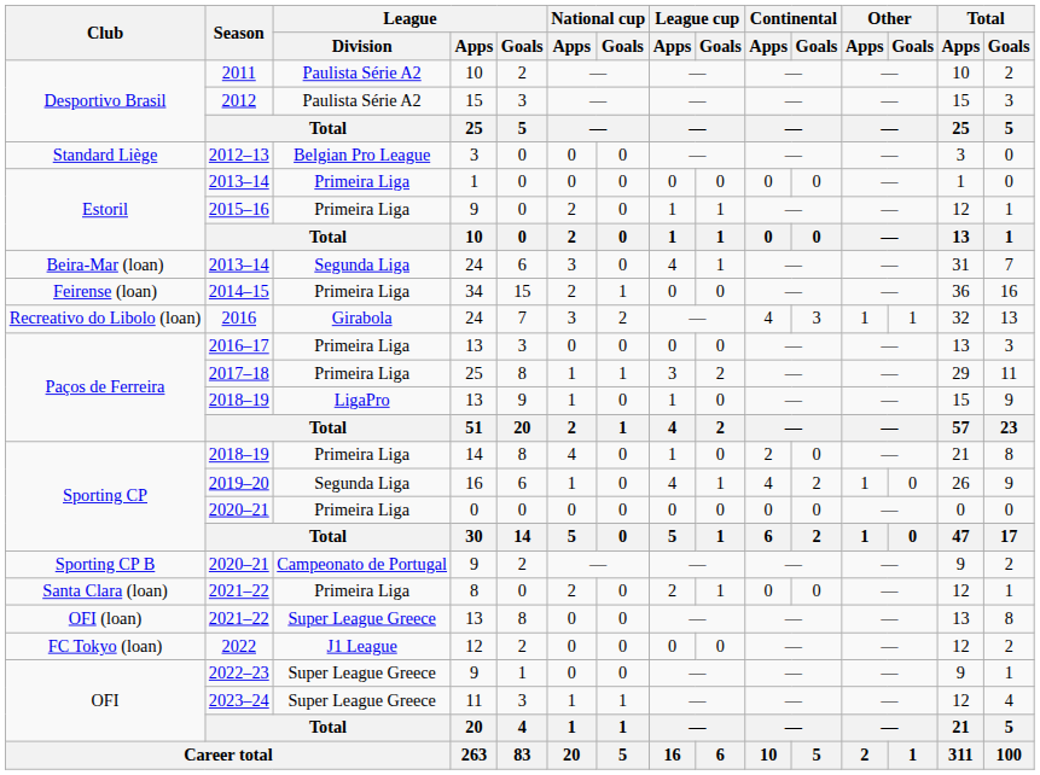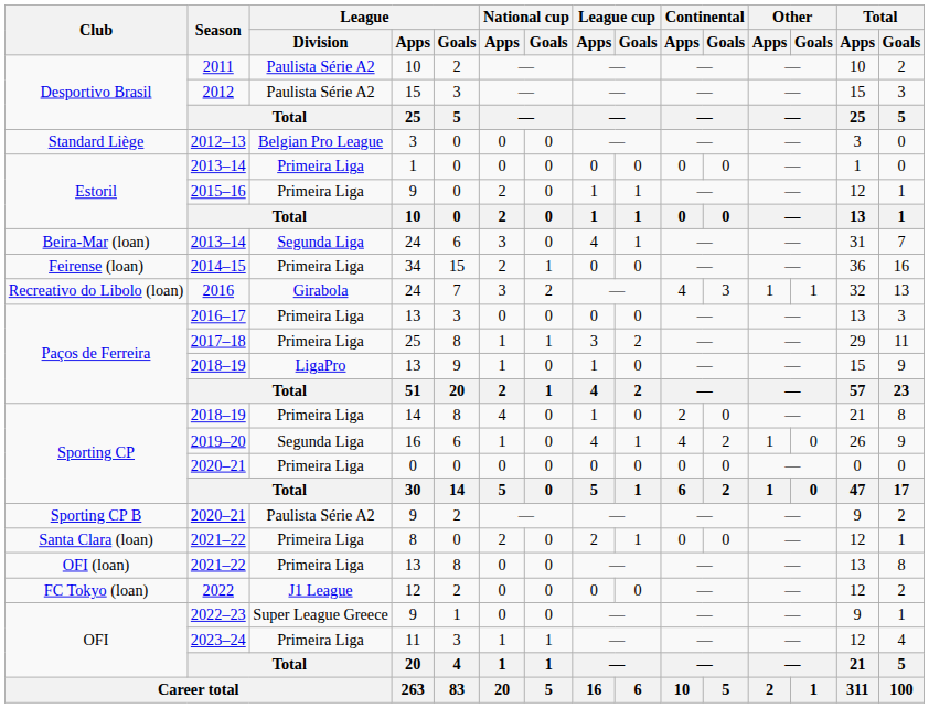 <table class="wikitable" style="text-align: center">
 <tr>
 <th rowspan="2">Club</th>
 <th rowspan="2">Season</th>
 <th colspan="3">League</th>
 <th colspan="2">National cup</th>
 <th colspan="2">League cup</th>
 <th colspan="2">Continental</th>
 <th colspan="2">Other</th>
 <th colspan="2">Total</th>
 </tr>
 <tr>
 <th>Division</th>
 <th>Apps</th>
 <th>Goals</th>
 <th>Apps</th>
 <th>Goals</th>
 <th>Apps</th>
 <th>Goals</th>
 <th>Apps</th>
 <th>Goals</th>
 <th>Apps</th>
 <th>Goals</th>
 <th>Apps</th>
 <th>Goals</th>
 </tr>
 <tr>
 <td rowspan="3"><a href='#'>Desportivo Brasil</a></td>
 <td><a href='#'>2011</a></td>
 <td><a href='#'>Paulista Série A2</a></td>
 <td>10</td>
 <td>2</td>
 <td colspan="2">—</td>
 <td colspan="2">—</td>
 <td colspan="2">—</td>
 <td colspan="2">—</td>
 <td>10</td>
 <td>2</td>
 </tr>
 <tr>
 <td><a href='#'>2012</a></td>
 <td>Paulista Série A2</td>
 <td>15</td>
 <td>3</td>
 <td colspan="2">—</td>
 <td colspan="2">—</td>
 <td colspan="2">—</td>
 <td colspan="2">—</td>
 <td>15</td>
 <td>3</td>
 </tr>
 <tr>
 <th colspan="2">Total</th>
 <th>25</th>
 <th>5</th>
 <th colspan="2">—</th>
 <th colspan="2">—</th>
 <th colspan="2">—</th>
 <th colspan="2">—</th>
 <th>25</th>
 <th>5</th>
 </tr>
 <tr>
 <td><a href='#'>Standard Liège</a></td>
 <td><a href='#'>2012–13</a></td>
 <td><a href='#'>Belgian Pro League</a></td>
 <td>3</td>
 <td>0</td>
 <td>0</td>
 <td>0</td>
 <td colspan="2">—</td>
 <td colspan="2">—</td>
 <td colspan="2">—</td>
 <td>3</td>
 <td>0</td>
 </tr>
 <tr>
 <td rowspan="3"><a href='#'>Estoril</a></td>
 <td><a href='#'>2013–14</a></td>
 <td><a href='#'>Primeira Liga</a></td>
 <td>1</td>
 <td>0</td>
 <td>0</td>
 <td>0</td>
 <td>0</td>
 <td>0</td>
 <td>0</td>
 <td>0</td>
 <td colspan="2">—</td>
 <td>1</td>
 <td>0</td>
 </tr>
 <tr>
 <td><a href='#'>2015–16</a></td>
 <td>Primeira Liga</td>
 <td>9</td>
 <td>0</td>
 <td>2</td>
 <td>0</td>
 <td>1</td>
 <td>1</td>
 <td colspan="2">—</td>
 <td colspan="2">—</td>
 <td>12</td>
 <td>1</td>
 </tr>
 <tr>
 <th colspan="2">Total</th>
 <th>10</th>
 <th>0</th>
 <th>2</th>
 <th>0</th>
 <th>1</th>
 <th>1</th>
 <th>0</th>
 <th>0</th>
 <th colspan="2">—</th>
 <th>13</th>
 <th>1</th>
 </tr>
 <tr>
 <td><a href='#'>Beira-Mar</a> (loan)</td>
 <td><a href='#'>2013–14</a></td>
 <td><a href='#'>Segunda Liga</a></td>
 <td>24</td>
 <td>6</td>
 <td>3</td>
 <td>0</td>
 <td>4</td>
 <td>1</td>
 <td colspan="2">—</td>
 <td colspan="2">—</td>
 <td>31</td>
 <td>7</td>
 </tr>
 <tr>
 <td><a href='#'>Feirense</a> (loan)</td>
 <td><a href='#'>2014–15</a></td>
 <td>Primeira Liga</td>
 <td>34</td>
 <td>15</td>
 <td>2</td>
 <td>1</td>
 <td>0</td>
 <td>0</td>
 <td colspan="2">—</td>
 <td colspan="2">—</td>
 <td>36</td>
 <td>16</td>
 </tr>
 <tr>
 <td><a href='#'>Recreativo do Libolo</a> (loan)</td>
 <td><a href='#'>2016</a></td>
 <td><a href='#'>Girabola</a></td>
 <td>24</td>
 <td>7</td>
 <td>3</td>
 <td>2</td>
 <td colspan="2">—</td>
 <td>4</td>
 <td>3</td>
 <td>1</td>
 <td>1</td>
 <td>32</td>
 <td>13</td>
 </tr>
 <tr>
 <td rowspan="4"><a href='#'>Paços de Ferreira</a></td>
 <td><a href='#'>2016–17</a></td>
 <td>Primeira Liga</td>
 <td>13</td>
 <td>3</td>
 <td>0</td>
 <td>0</td>
 <td>0</td>
 <td>0</td>
 <td colspan="2">—</td>
 <td colspan="2">—</td>
 <td>13</td>
 <td>3</td>
 </tr>
 <tr>
 <td><a href='#'>2017–18</a></td>
 <td>Primeira Liga</td>
 <td>25</td>
 <td>8</td>
 <td>1</td>
 <td>1</td>
 <td>3</td>
 <td>2</td>
 <td colspan="2">—</td>
 <td colspan="2">—</td>
 <td>29</td>
 <td>11</td>
 </tr>
 <tr>
 <td><a href='#'>2018–19</a></td>
 <td><a href='#'>LigaPro</a></td>
 <td>13</td>
 <td>9</td>
 <td>1</td>
 <td>0</td>
 <td>1</td>
 <td>0</td>
 <td colspan="2">—</td>
 <td colspan="2">—</td>
 <td>15</td>
 <td>9</td>
 </tr>
 <tr>
 <th colspan="2">Total</th>
 <th>51</th>
 <th>20</th>
 <th>2</th>
 <th>1</th>
 <th>4</th>
 <th>2</th>
 <th colspan="2">—</th>
 <th colspan="2">—</th>
 <th>57</th>
 <th>23</th>
 </tr>
 <tr>
 <td rowspan="4"><a href='#'>Sporting CP</a></td>
 <td><a href='#'>2018–19</a></td>
 <td>Primeira Liga</td>
 <td>14</td>
 <td>8</td>
 <td>4</td>
 <td>0</td>
 <td>1</td>
 <td>0</td>
 <td>2</td>
 <td>0</td>
 <td colspan="2">—</td>
 <td>21</td>
 <td>8</td>
 </tr>
 <tr>
 <td><a href='#'>2019–20</a></td>
 <td>Segunda Liga</td>
 <td>16</td>
 <td>6</td>
 <td>1</td>
 <td>0</td>
 <td>4</td>
 <td>1</td>
 <td>4</td>
 <td>2</td>
 <td>1</td>
 <td>0</td>
 <td>26</td>
 <td>9</td>
 </tr>
 <tr>
 <td><a href='#'>2020–21</a></td>
 <td>Primeira Liga</td>
 <td>0</td>
 <td>0</td>
 <td>0</td>
 <td>0</td>
 <td>0</td>
 <td>0</td>
 <td>0</td>
 <td>0</td>
 <td colspan="2">—</td>
 <td>0</td>
 <td>0</td>
 </tr>
 <tr>
 <th colspan="2">Total</th>
 <th>30</th>
 <th>14</th>
 <th>5</th>
 <th>0</th>
 <th>5</th>
 <th>1</th>
 <th>6</th>
 <th>2</th>
 <th>1</th>
 <th>0</th>
 <th>47</th>
 <th>17</th>
 </tr>
 <tr>
 <td><a href='#'>Sporting CP B</a></td>
 <td><a href='#'>2020–21</a></td>
-<td><a href='#'>Campeonato de Portugal</a></td>
+<td>Paulista Série A2</td>
 <td>9</td>
 <td>2</td>
 <td colspan="2">—</td>
 <td colspan="2">—</td>
 <td colspan="2">—</td>
 <td colspan="2">—</td>
 <td>9</td>
 <td>2</td>
 </tr>
 <tr>
 <td><a href='#'>Santa Clara</a> (loan)</td>
 <td><a href='#'>2021–22</a></td>
 <td>Primeira Liga</td>
 <td>8</td>
 <td>0</td>
 <td>2</td>
 <td>0</td>
 <td>2</td>
 <td>1</td>
 <td>0</td>
 <td>0</td>
 <td colspan="2">—</td>
 <td>12</td>
 <td>1</td>
 </tr>
 <tr>
 <td><a href='#'>OFI</a> (loan)</td>
 <td><a href='#'>2021–22</a></td>
-<td><a href='#'>Super League Greece</a></td>
+<td>Primeira Liga</td>
 <td>13</td>
 <td>8</td>
 <td>0</td>
 <td>0</td>
 <td colspan="2">—</td>
 <td colspan="2">—</td>
 <td colspan="2">—</td>
 <td>13</td>
 <td>8</td>
 </tr>
 <tr>
 <td><a href='#'>FC Tokyo</a> (loan)</td>
 <td><a href='#'>2022</a></td>
 <td><a href='#'>J1 League</a></td>
 <td>12</td>
 <td>2</td>
 <td>0</td>
 <td>0</td>
 <td>0</td>
 <td>0</td>
 <td colspan="2">—</td>
 <td colspan="2">—</td>
 <td>12</td>
 <td>2</td>
 </tr>
 <tr>
 <td rowspan="3">OFI</td>
 <td><a href='#'>2022–23</a></td>
 <td>Super League Greece</td>
 <td>9</td>
 <td>1</td>
 <td>0</td>
 <td>0</td>
 <td colspan="2">—</td>
 <td colspan="2">—</td>
 <td colspan="2">—</td>
 <td>9</td>
 <td>1</td>
 </tr>
 <tr>
 <td><a href='#'>2023–24</a></td>
-<td>Super League Greece</td>
+<td>Primeira Liga</td>
 <td>11</td>
 <td>3</td>
 <td>1</td>
 <td>1</td>
 <td colspan="2">—</td>
 <td colspan="2">—</td>
 <td colspan="2">—</td>
 <td>12</td>
 <td>4</td>
 </tr>
 <tr>
 <th colspan="2">Total</th>
 <th>20</th>
 <th>4</th>
 <th>1</th>
 <th>1</th>
 <th colspan="2">—</th>
 <th colspan="2">—</th>
 <th colspan="2">—</th>
 <th>21</th>
 <th>5</th>
 </tr>
 <tr>
 <th colspan="3">Career total</th>
 <th>263</th>
 <th>83</th>
 <th>20</th>
 <th>5</th>
 <th>16</th>
 <th>6</th>
 <th>10</th>
 <th>5</th>
 <th>2</th>
 <th>1</th>
 <th>311</th>
 <th>100</th>
 </tr>
 </table>
